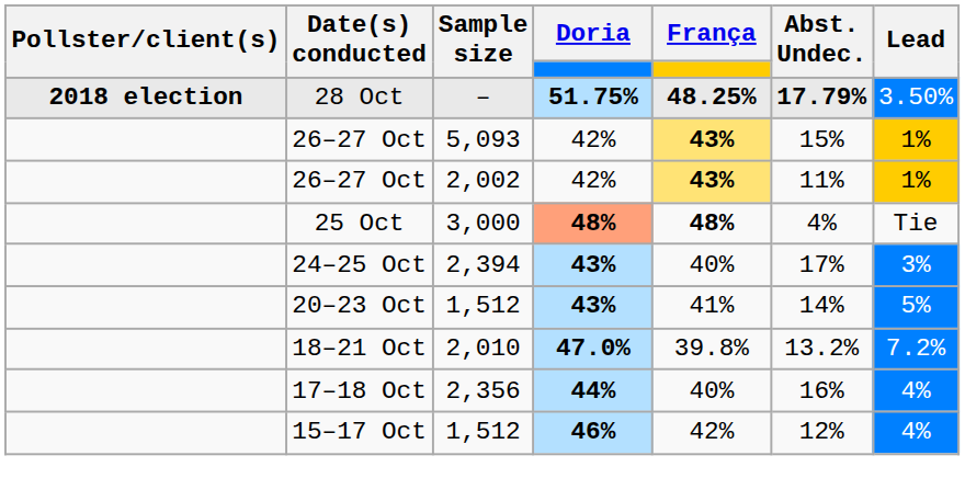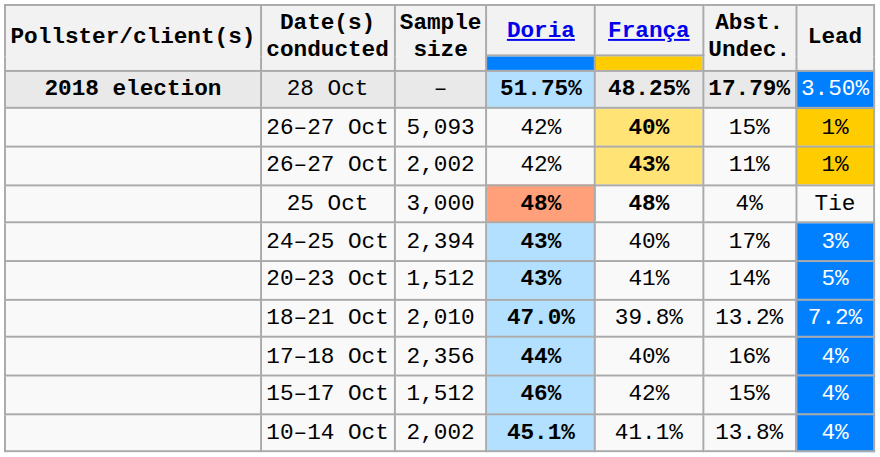 <table class="wikitable sortable" style="text-align:center;font-size:90%;line-height:14px;">
 <tr>
 <th rowspan="2">Pollster/client(s)</th>
 <th rowspan="2">Date(s)<br>conducted</th>
 <th rowspan="2" data-sort-type="number">Sample<br>size</th>
 <th class="unsortable" style="width:50px;"><a href='#'>Doria</a><br></th>
 <th class="unsortable" style="width:50px;"><a href='#'>França</a><br></th>
 <th rowspan="2" class="unsortable">Abst.<br>Undec.</th>
 <th rowspan="2" data-sort-type="number">Lead</th>
 </tr>
 <tr>
 <th data-sort-type="number" class="sortable" style="background:#0080FF;"></th>
 <th data-sort-type="number" class="sortable" style="background:#FFCC00;"></th>
 </tr>
 <tr style="background:#E9E9E9;">
 <td><strong>2018 election</strong></td>
 <td>28 Oct</td>
 <td>–</td>
 <td style="background:#B3E0FF;"><strong>51.75%</strong></td>
 <td><strong>48.25%</strong></td>
 <td><strong>17.79%</strong></td>
 <td style="background:#0080FF;color:#FFFFFF;">3.50%</td>
 </tr>
 <tr>
 <td></td>
 <td>26–27 Oct</td>
 <td>5,093</td>
 <td>42%</td>
-<td style="background:#FFE375;"><strong>43%</strong></td>
+<td style="background:#FFE375;"><strong>40%</strong></td>
 <td>15%</td>
 <td style="background:#FFCC00;">1%</td>
 </tr>
 <tr>
 <td></td>
 <td>26–27 Oct</td>
 <td>2,002</td>
 <td>42%</td>
 <td style="background:#FFE375;"><strong>43%</strong></td>
 <td>11%</td>
 <td style="background:#FFCC00;">1%</td>
 </tr>
 <tr>
 <td></td>
 <td>25 Oct</td>
 <td>3,000</td>
 <td style="background: lightsalmon;"><strong>48%</strong></td>
 <td><strong>48%</strong></td>
 <td>4%</td>
 <td>Tie</td>
 </tr>
 <tr>
 <td></td>
 <td>24–25 Oct</td>
 <td>2,394</td>
 <td style="background:#B3E0FF;"><strong>43%</strong></td>
 <td>40%</td>
 <td>17%</td>
 <td style="background:#0080FF;color:#FFFFFF;">3%</td>
 </tr>
 <tr>
 <td></td>
 <td>20–23 Oct</td>
 <td>1,512</td>
 <td style="background:#B3E0FF;"><strong>43%</strong></td>
 <td>41%</td>
 <td>14%</td>
 <td style="background:#0080FF;color:#FFFFFF;">5%</td>
 </tr>
 <tr>
 <td></td>
 <td>18–21 Oct</td>
 <td>2,010</td>
 <td style="background:#B3E0FF;"><strong>47.0%</strong></td>
 <td>39.8%</td>
 <td>13.2%</td>
 <td style="background:#0080FF;color:#FFFFFF;">7.2%</td>
 </tr>
 <tr>
 <td></td>
 <td>17–18 Oct</td>
 <td>2,356</td>
 <td style="background:#B3E0FF;"><strong>44%</strong></td>
 <td>40%</td>
 <td>16%</td>
 <td style="background:#0080FF;color:#FFFFFF;">4%</td>
 </tr>
 <tr>
 <td></td>
 <td>15–17 Oct</td>
 <td>1,512</td>
 <td style="background:#B3E0FF;"><strong>46%</strong></td>
 <td>42%</td>
-<td>12%</td>
+<td>15%</td>
+<td style="background:#0080FF;color:#FFFFFF;">4%</td>
+</tr>
+<tr>
+<td></td>
+<td>10–14 Oct</td>
+<td>2,002</td>
+<td style="background:#B3E0FF;"><strong>45.1%</strong></td>
+<td>41.1%</td>
+<td>13.8%</td>
 <td style="background:#0080FF;color:#FFFFFF;">4%</td>
 </tr>
 </table>
